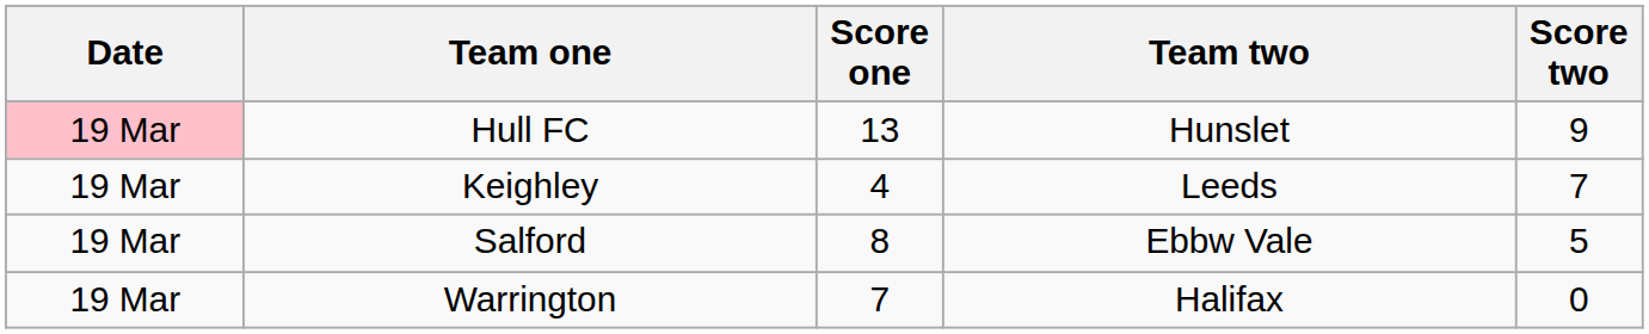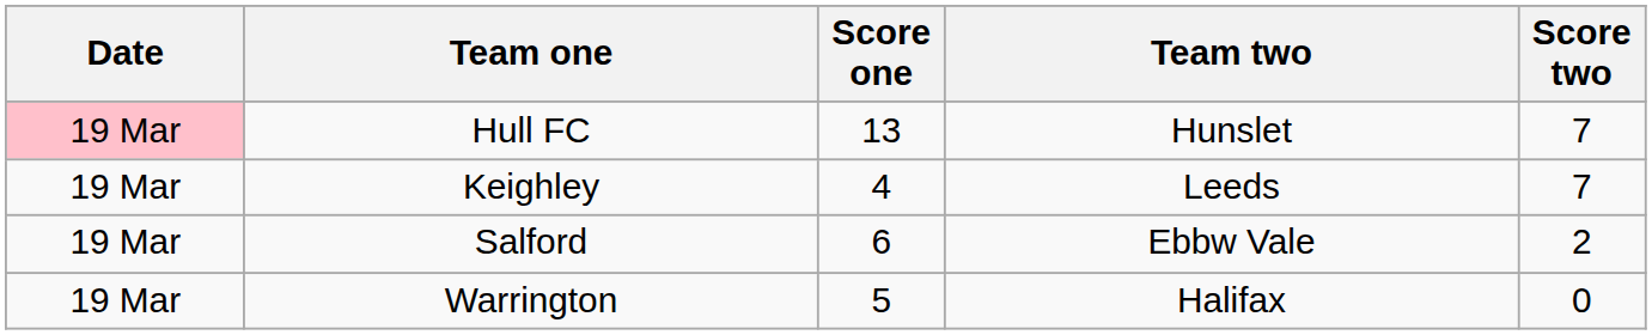 <table class="wikitable" style="text-align: center">
 <tr>
 <th width=100>Date</th>
 <th width=250>Team one</th>
 <th width=50>Score one</th>
 <th width=250>Team two</th>
 <th width=50>Score two</th>
 </tr>
 <tr>
 <td style="background: pink;">19 Mar</td>
 <td>Hull FC</td>
 <td>13</td>
 <td>Hunslet</td>
-<td>9</td>
+<td>7</td>
 </tr>
 <tr>
 <td>19 Mar</td>
 <td>Keighley</td>
 <td>4</td>
 <td>Leeds</td>
 <td>7</td>
 </tr>
 <tr>
 <td>19 Mar</td>
 <td>Salford</td>
-<td>8</td>
+<td>6</td>
 <td>Ebbw Vale</td>
-<td>5</td>
+<td>2</td>
 </tr>
 <tr>
 <td>19 Mar</td>
 <td>Warrington</td>
-<td>7</td>
+<td>5</td>
 <td>Halifax</td>
 <td>0</td>
 </tr>
 </table>
